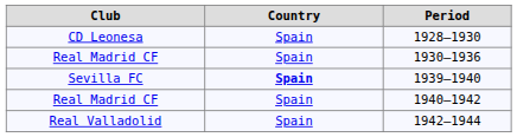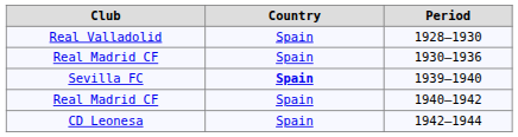 <table align="center" bgcolor="#f7f8ff" cellpadding="3" cellspacing="0" border="1" style="font-size: 95%; border: gray solid 1px; border-collapse: collapse;">
 <tr align=center bgcolor=#DDDDDD style="color:black;">
 <th width="190">Club</th>
 <th width="170">Country</th>
 <th width="120">Period</th>
 </tr>
 <tr align=center>
-<td><a href='#'>CD Leonesa</a></td>
+<td><a href='#'>Real Valladolid</a></td>
 <td><a href='#'>Spain</a></td>
 <td>1928–1930</td>
 </tr>
 <tr align=center>
 <td><a href='#'>Real Madrid CF</a></td>
 <td><a href='#'>Spain</a></td>
 <td>1930–1936</td>
 </tr>
 <tr align=center>
 <td><a href='#'>Sevilla FC</a></td>
 <td><strong><a href='#'>Spain</a></strong></td>
 <td>1939–1940</td>
 </tr>
 <tr align=center>
 <td><a href='#'>Real Madrid CF</a></td>
 <td><a href='#'>Spain</a></td>
 <td>1940–1942</td>
 </tr>
 <tr align=center>
-<td><a href='#'>Real Valladolid</a></td>
+<td><a href='#'>CD Leonesa</a></td>
 <td><a href='#'>Spain</a></td>
 <td>1942–1944</td>
 </tr>
 </table>
